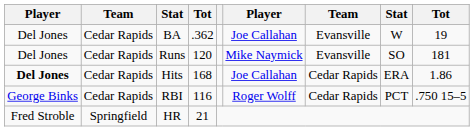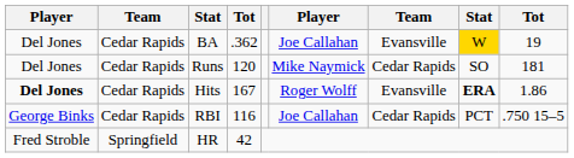 <table class="wikitable" style="text-align:center">
 <tr>
 <th>Player</th>
 <th>Team</th>
 <th>Stat</th>
 <th>Tot</th>
 <th></th>
 <th>Player</th>
 <th>Team</th>
 <th>Stat</th>
 <th>Tot</th>
 </tr>
 <tr>
 <td>Del Jones</td>
 <td>Cedar Rapids</td>
 <td>BA</td>
 <td>.362</td>
 <td></td>
 <td><a href='#'>Joe Callahan</a></td>
 <td>Evansville</td>
-<td>W</td>
+<td style="background: gold;">W</td>
 <td>19</td>
 </tr>
 <tr>
 <td>Del Jones</td>
 <td>Cedar Rapids</td>
 <td>Runs</td>
 <td>120</td>
 <td></td>
 <td><a href='#'>Mike Naymick</a></td>
-<td>Evansville</td>
+<td>Cedar Rapids</td>
 <td>SO</td>
 <td>181</td>
 </tr>
 <tr>
 <td><strong>Del Jones</strong></td>
 <td>Cedar Rapids</td>
 <td>Hits</td>
-<td>168</td>
+<td>167</td>
 <td></td>
-<td><a href='#'>Joe Callahan</a></td>
-<td>Cedar Rapids</td>
-<td>ERA</td>
+<td><a href='#'>Roger Wolff</a></td>
+<td>Evansville</td>
+<td><strong>ERA</strong></td>
 <td>1.86</td>
 </tr>
 <tr>
 <td><a href='#'>George Binks</a></td>
 <td>Cedar Rapids</td>
 <td>RBI</td>
 <td>116</td>
 <td></td>
-<td><a href='#'>Roger Wolff</a></td>
+<td><a href='#'>Joe Callahan</a></td>
 <td>Cedar Rapids</td>
 <td>PCT</td>
 <td>.750 15–5</td>
 </tr>
 <tr>
 <td>Fred Stroble</td>
 <td>Springfield</td>
 <td>HR</td>
-<td>21</td>
+<td>42</td>
 </tr>
 </table>
